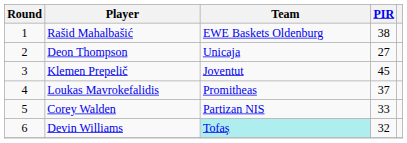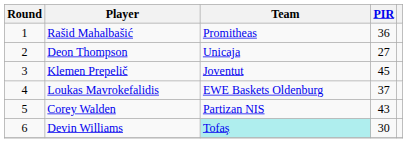 <table class="wikitable sortable" style="text-align: center;">
 <tr>
 <th>Round</th>
 <th style="width:200px;">Player</th>
 <th style="width:220px;">Team</th>
 <th><a href='#'>PIR</a></th>
 <th></th>
 </tr>
 <tr>
 <td>1</td>
 <td align=left> <a href='#'>Rašid Mahalbašić</a></td>
-<td align=left> <a href='#'>EWE Baskets Oldenburg</a></td>
-<td>38</td>
+<td align=left> <a href='#'>Promitheas</a></td>
+<td>36</td>
 <td></td>
 </tr>
 <tr>
 <td>2</td>
 <td align=left> <a href='#'>Deon Thompson</a></td>
 <td align=left> <a href='#'>Unicaja</a></td>
 <td>27</td>
 <td></td>
 </tr>
 <tr>
 <td>3</td>
 <td align=left> <a href='#'>Klemen Prepelič</a></td>
 <td align=left> <a href='#'>Joventut</a></td>
 <td>45</td>
 <td></td>
 </tr>
 <tr>
 <td>4</td>
 <td align=left> <a href='#'>Loukas Mavrokefalidis</a></td>
-<td align=left> <a href='#'>Promitheas</a></td>
+<td align=left> <a href='#'>EWE Baskets Oldenburg</a></td>
 <td>37</td>
 <td></td>
 </tr>
 <tr>
 <td>5</td>
 <td align=left> <a href='#'>Corey Walden</a></td>
 <td align=left> <a href='#'>Partizan NIS</a></td>
-<td>33</td>
+<td>43</td>
 <td></td>
 </tr>
 <tr>
 <td>6</td>
 <td align=left> <a href='#'>Devin Williams</a></td>
 <td align=left style="background: paleturquoise;"> <a href='#'>Tofaş</a></td>
-<td>32</td>
+<td>30</td>
 <td></td>
 </tr>
 <tr>
 </tr>
 </table>
